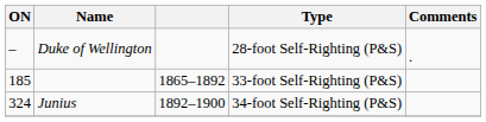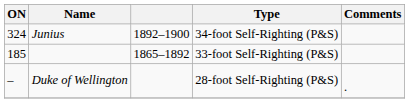 <table class="wikitable">
 <tr>
 <th>ON</th>
 <th>Name</th>
 <th></th>
 <th>Type</th>
 <th>Comments</th>
 </tr>
 <tr>
-<td>–</td>
-<td><em>Duke of Wellington</em></td>
+<td>324</td>
+<td><em>Junius</em></td>
+<td>1892–1900</td>
+<td>34-foot Self-Righting (P&S)</td>
 <td></td>
-<td>28-foot Self-Righting (P&S)</td>
-<td><br>.<br></td>
 </tr>
 <tr>
 <td>185</td>
 <td></td>
 <td>1865–1892</td>
 <td>33-foot Self-Righting (P&S)</td>
 <td></td>
 </tr>
 <tr>
-<td>324</td>
-<td><em>Junius</em></td>
-<td>1892–1900</td>
-<td>34-foot Self-Righting (P&S)</td>
+<td>–</td>
+<td><em>Duke of Wellington</em></td>
 <td></td>
+<td>28-foot Self-Righting (P&S)</td>
+<td><br>.<br></td>
 </tr>
 <tr>
 </tr>
 </table>
